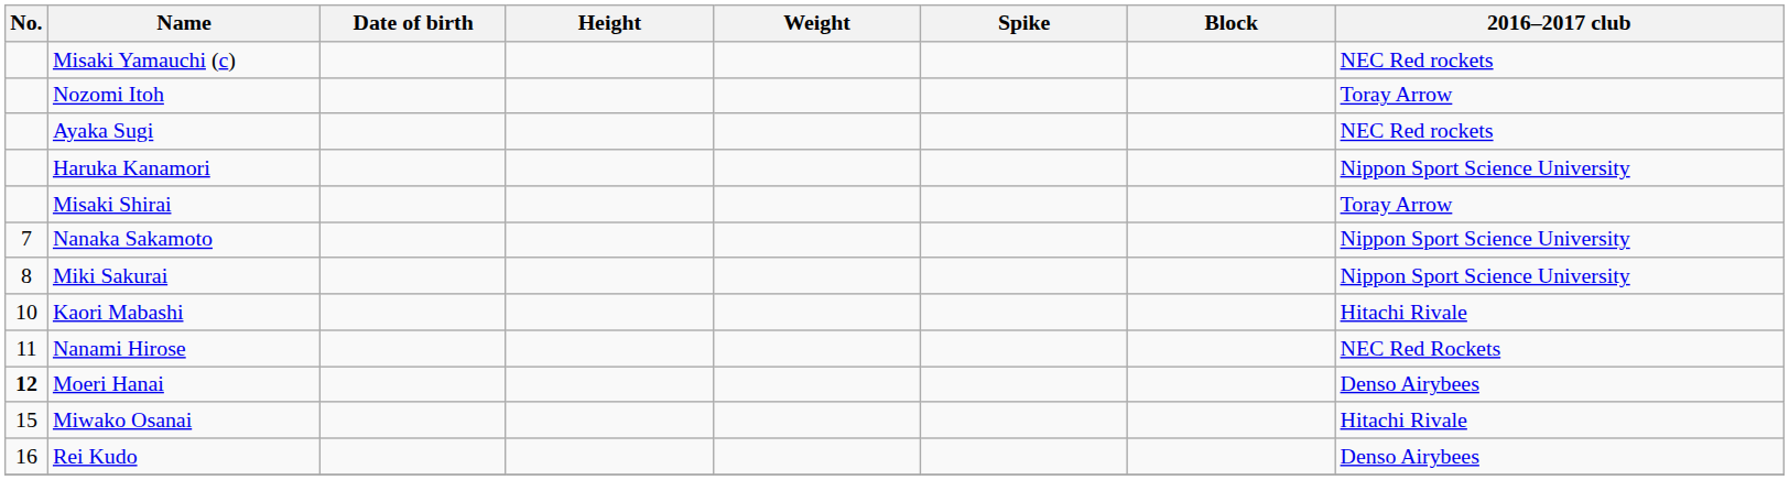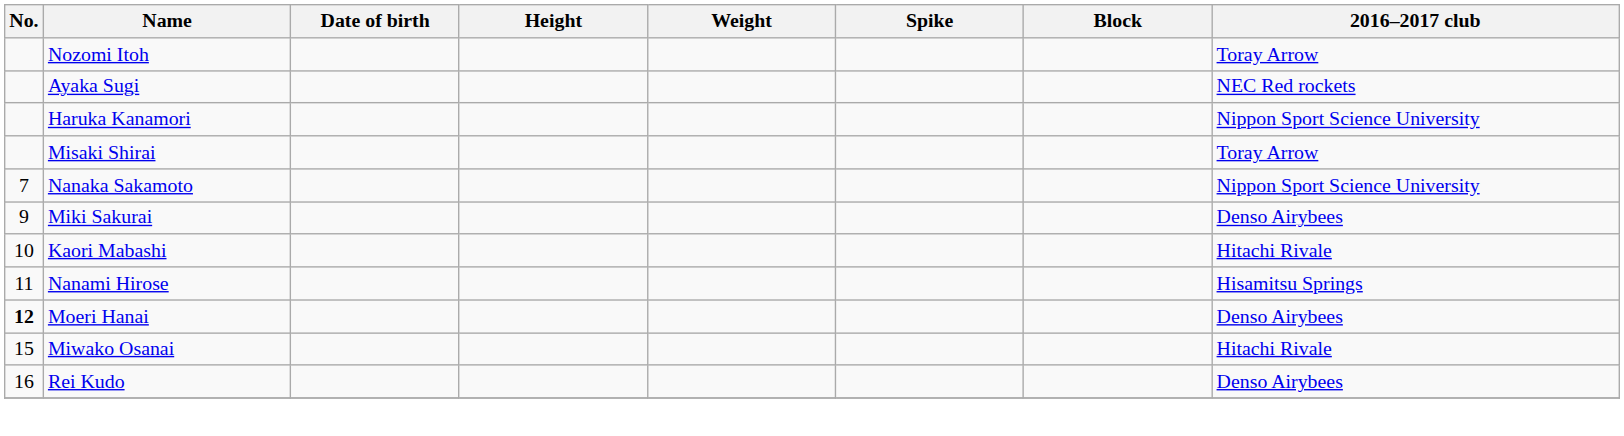 <table class="wikitable sortable" style="font-size:90%; text-align:center;">
 <tr>
 <th>No.</th>
 <th style="width:12em">Name</th>
 <th style="width:8em">Date of birth</th>
 <th style="width:9em">Height</th>
 <th style="width:9em">Weight</th>
 <th style="width:9em">Spike</th>
 <th style="width:9em">Block</th>
 <th style="width:20em">2016–2017 club</th>
-</tr>
-<tr>
-<td></td>
-<td align=left><a href='#'>Misaki Yamauchi</a> (<a href='#'>c</a>)</td>
-<td align=right></td>
-<td></td>
-<td></td>
-<td></td>
-<td></td>
-<td align=left> <a href='#'>NEC Red rockets</a></td>
 </tr>
 <tr>
 <td></td>
 <td align=left><a href='#'>Nozomi Itoh</a></td>
 <td align=right></td>
 <td></td>
 <td></td>
 <td></td>
 <td></td>
 <td align=left> <a href='#'>Toray Arrow</a></td>
 </tr>
 <tr>
 <td></td>
 <td align=left><a href='#'>Ayaka Sugi</a></td>
 <td align=right></td>
 <td></td>
 <td></td>
 <td></td>
 <td></td>
 <td align=left> <a href='#'>NEC Red rockets</a></td>
 </tr>
 <tr>
 <td></td>
 <td align=left><a href='#'>Haruka Kanamori</a></td>
 <td align=right></td>
 <td></td>
 <td></td>
 <td></td>
 <td></td>
 <td align=left> <a href='#'>Nippon Sport Science University</a></td>
 </tr>
 <tr>
 <td></td>
 <td align=left><a href='#'>Misaki Shirai</a></td>
 <td align=right></td>
 <td></td>
 <td></td>
 <td></td>
 <td></td>
 <td align=left> <a href='#'>Toray Arrow</a></td>
 </tr>
 <tr>
 <td>7</td>
 <td align=left><a href='#'>Nanaka Sakamoto</a></td>
 <td align=right></td>
 <td></td>
 <td></td>
 <td></td>
 <td></td>
 <td align=left> <a href='#'>Nippon Sport Science University</a></td>
 </tr>
 <tr>
-<td>8</td>
+<td>9</td>
 <td align=left><a href='#'>Miki Sakurai</a></td>
 <td align=right></td>
 <td></td>
 <td></td>
 <td></td>
 <td></td>
-<td align=left> <a href='#'>Nippon Sport Science University</a></td>
+<td align=left> <a href='#'>Denso Airybees</a></td>
 </tr>
 <tr>
 <td>10</td>
 <td align=left><a href='#'>Kaori Mabashi</a></td>
 <td align=right></td>
 <td></td>
 <td></td>
 <td></td>
 <td></td>
 <td align=left> <a href='#'>Hitachi Rivale</a></td>
 </tr>
 <tr>
 <td>11</td>
 <td align=left><a href='#'>Nanami Hirose</a></td>
 <td align=right></td>
 <td></td>
 <td></td>
 <td></td>
 <td></td>
-<td align=left> <a href='#'>NEC Red Rockets</a></td>
+<td align=left> <a href='#'>Hisamitsu Springs</a></td>
 </tr>
 <tr>
 <td><strong>12</strong></td>
 <td align=left><a href='#'>Moeri Hanai</a></td>
 <td align=right></td>
 <td></td>
 <td></td>
 <td></td>
 <td></td>
 <td align=left> <a href='#'>Denso Airybees</a></td>
 </tr>
 <tr>
 <td>15</td>
 <td align=left><a href='#'>Miwako Osanai</a></td>
 <td align=right></td>
 <td></td>
 <td></td>
 <td></td>
 <td></td>
 <td align=left> <a href='#'>Hitachi Rivale</a></td>
 </tr>
 <tr>
 <td>16</td>
 <td align=left><a href='#'>Rei Kudo</a></td>
 <td align=right></td>
 <td></td>
 <td></td>
 <td></td>
 <td></td>
 <td align=left> <a href='#'>Denso Airybees</a></td>
 </tr>
 <tr>
 </tr>
 </table>
